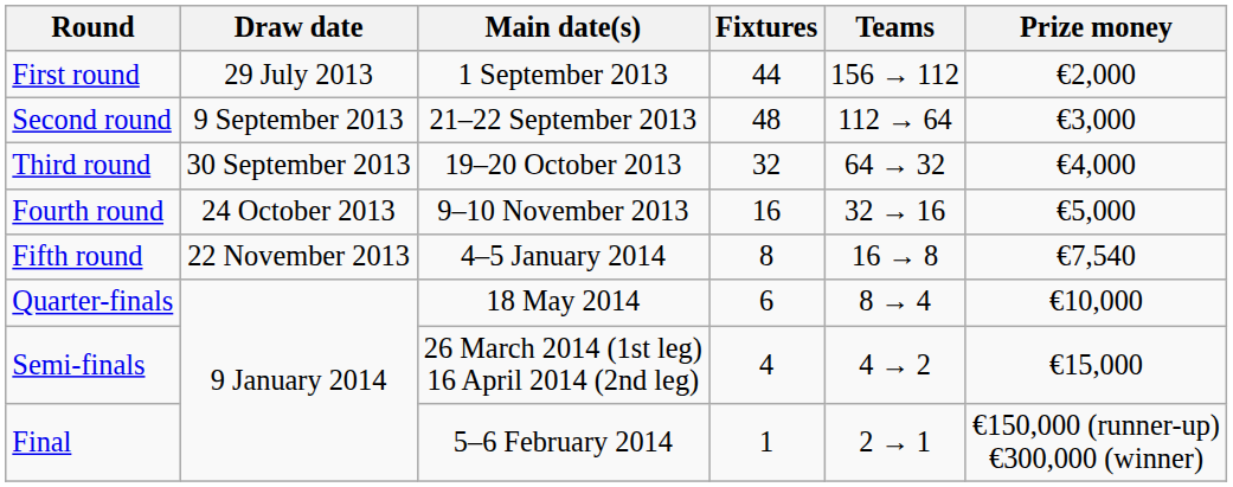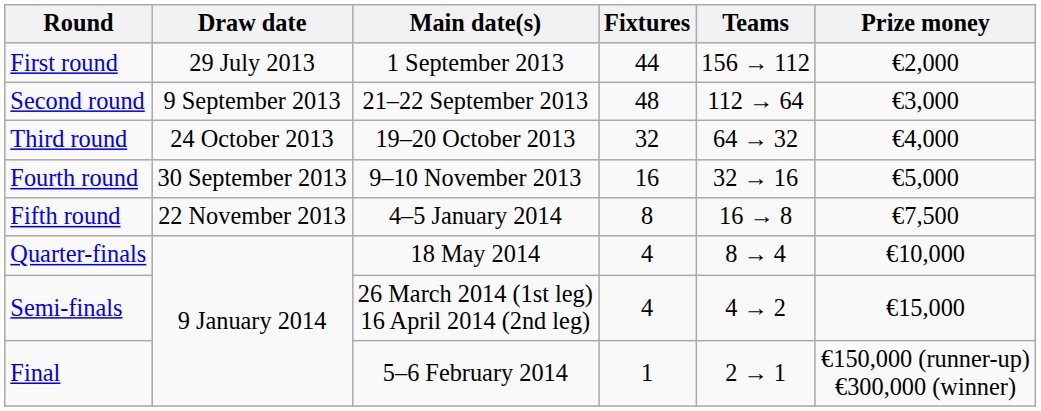 <table class="wikitable" style="text-align:center;">
 <tr>
 <th>Round</th>
 <th>Draw date</th>
 <th>Main date(s)</th>
 <th>Fixtures</th>
 <th>Teams</th>
 <th>Prize money</th>
 </tr>
 <tr>
 <td style="text-align:left;"><a href='#'>First round</a></td>
 <td>29 July 2013</td>
 <td>1 September 2013</td>
 <td>44</td>
 <td>156 → 112</td>
 <td>€2,000</td>
 </tr>
 <tr>
 <td style="text-align:left;"><a href='#'>Second round</a></td>
 <td>9 September 2013</td>
 <td>21–22 September 2013</td>
 <td>48</td>
 <td>112 → 64</td>
 <td>€3,000</td>
 </tr>
 <tr>
 <td style="text-align:left;"><a href='#'>Third round</a></td>
-<td>30 September 2013</td>
+<td>24 October 2013</td>
 <td>19–20 October 2013</td>
 <td>32</td>
 <td>64 → 32</td>
 <td>€4,000</td>
 </tr>
 <tr>
 <td style="text-align:left;"><a href='#'>Fourth round</a></td>
-<td>24 October 2013</td>
+<td>30 September 2013</td>
 <td>9–10 November 2013</td>
 <td>16</td>
 <td>32 → 16</td>
 <td>€5,000</td>
 </tr>
 <tr>
 <td style="text-align:left;"><a href='#'>Fifth round</a></td>
 <td>22 November 2013</td>
 <td>4–5 January 2014</td>
 <td>8</td>
 <td>16 → 8</td>
-<td>€7,540</td>
+<td>€7,500</td>
 </tr>
 <tr>
 <td style="text-align:left;"><a href='#'>Quarter-finals</a></td>
 <td rowspan="3">9 January 2014</td>
 <td>18 May 2014</td>
-<td>6</td>
+<td>4</td>
 <td>8 → 4</td>
 <td>€10,000</td>
 </tr>
 <tr>
 <td style="text-align:left;"><a href='#'>Semi-finals</a></td>
 <td>26 March 2014 (1st leg)<br> 16 April 2014 (2nd leg)</td>
 <td>4</td>
 <td>4 → 2</td>
 <td>€15,000</td>
 </tr>
 <tr>
 <td style="text-align:left;"><a href='#'>Final</a></td>
 <td>5–6 February 2014</td>
 <td>1</td>
 <td>2 → 1</td>
 <td>€150,000 (runner-up)<br>€300,000 (winner)</td>
 </tr>
 </table>
